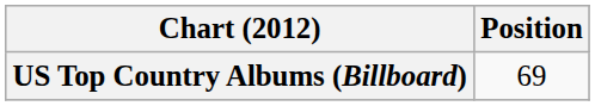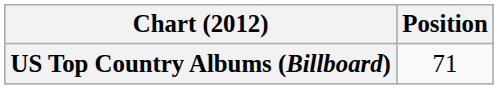 <table class="wikitable plainrowheaders" style="text-align:center">
 <tr>
 <th scope="col">Chart (2012)</th>
 <th scope="col">Position</th>
 </tr>
 <tr>
 <th scope="row">US Top Country Albums (<em>Billboard</em>)</th>
-<td>69</td>
+<td>71</td>
 </tr>
 </table>
